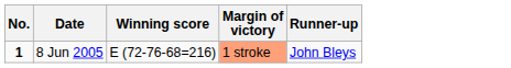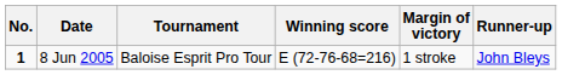 <table class="wikitable" style="font-size:95%;">
 <tr>
 <th>No.</th>
 <th>Date</th>
+<th>Tournament</th>
 <th>Winning score</th>
 <th>Margin of<br>victory</th>
 <th>Runner-up</th>
 </tr>
 <tr>
 <td align=center><strong>1</strong></td>
 <td align=right>8 Jun <a href='#'>2005</a></td>
+<td>Baloise Esprit Pro Tour</td>
 <td>E (72-76-68=216)</td>
-<td style="background: lightsalmon;">1 stroke</td>
+<td>1 stroke</td>
 <td> <a href='#'>John Bleys</a></td>
 </tr>
 </table>
